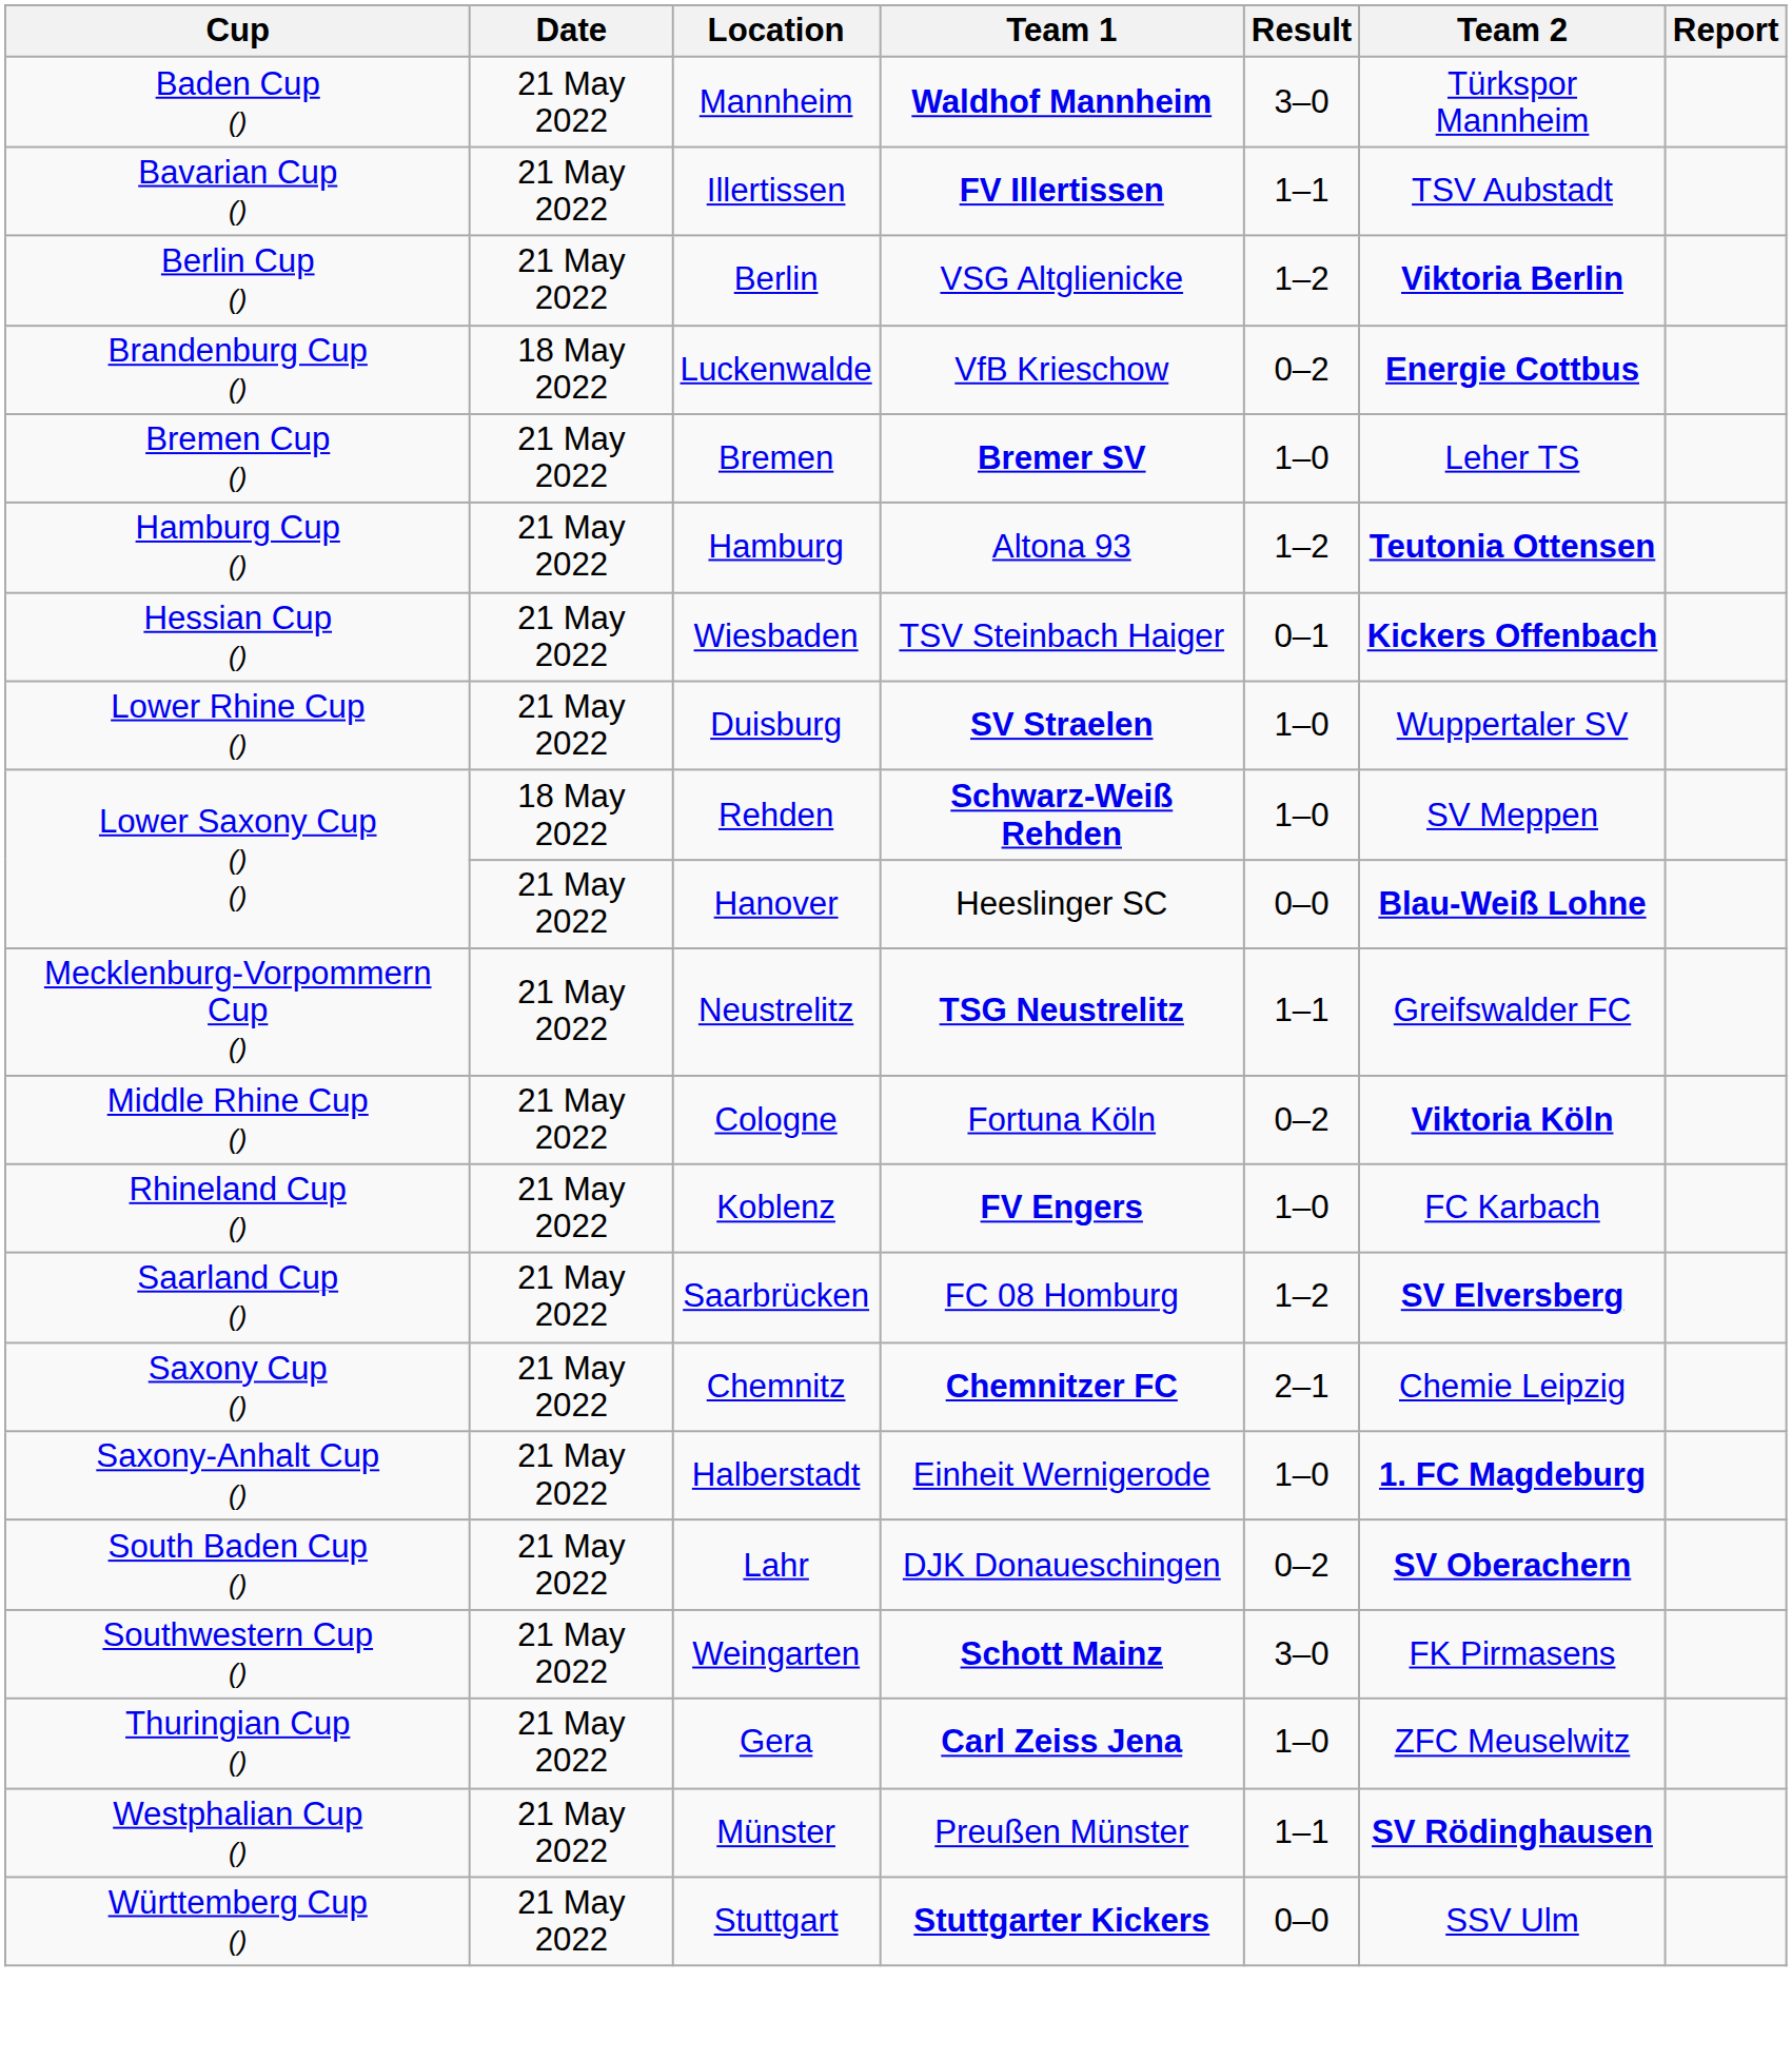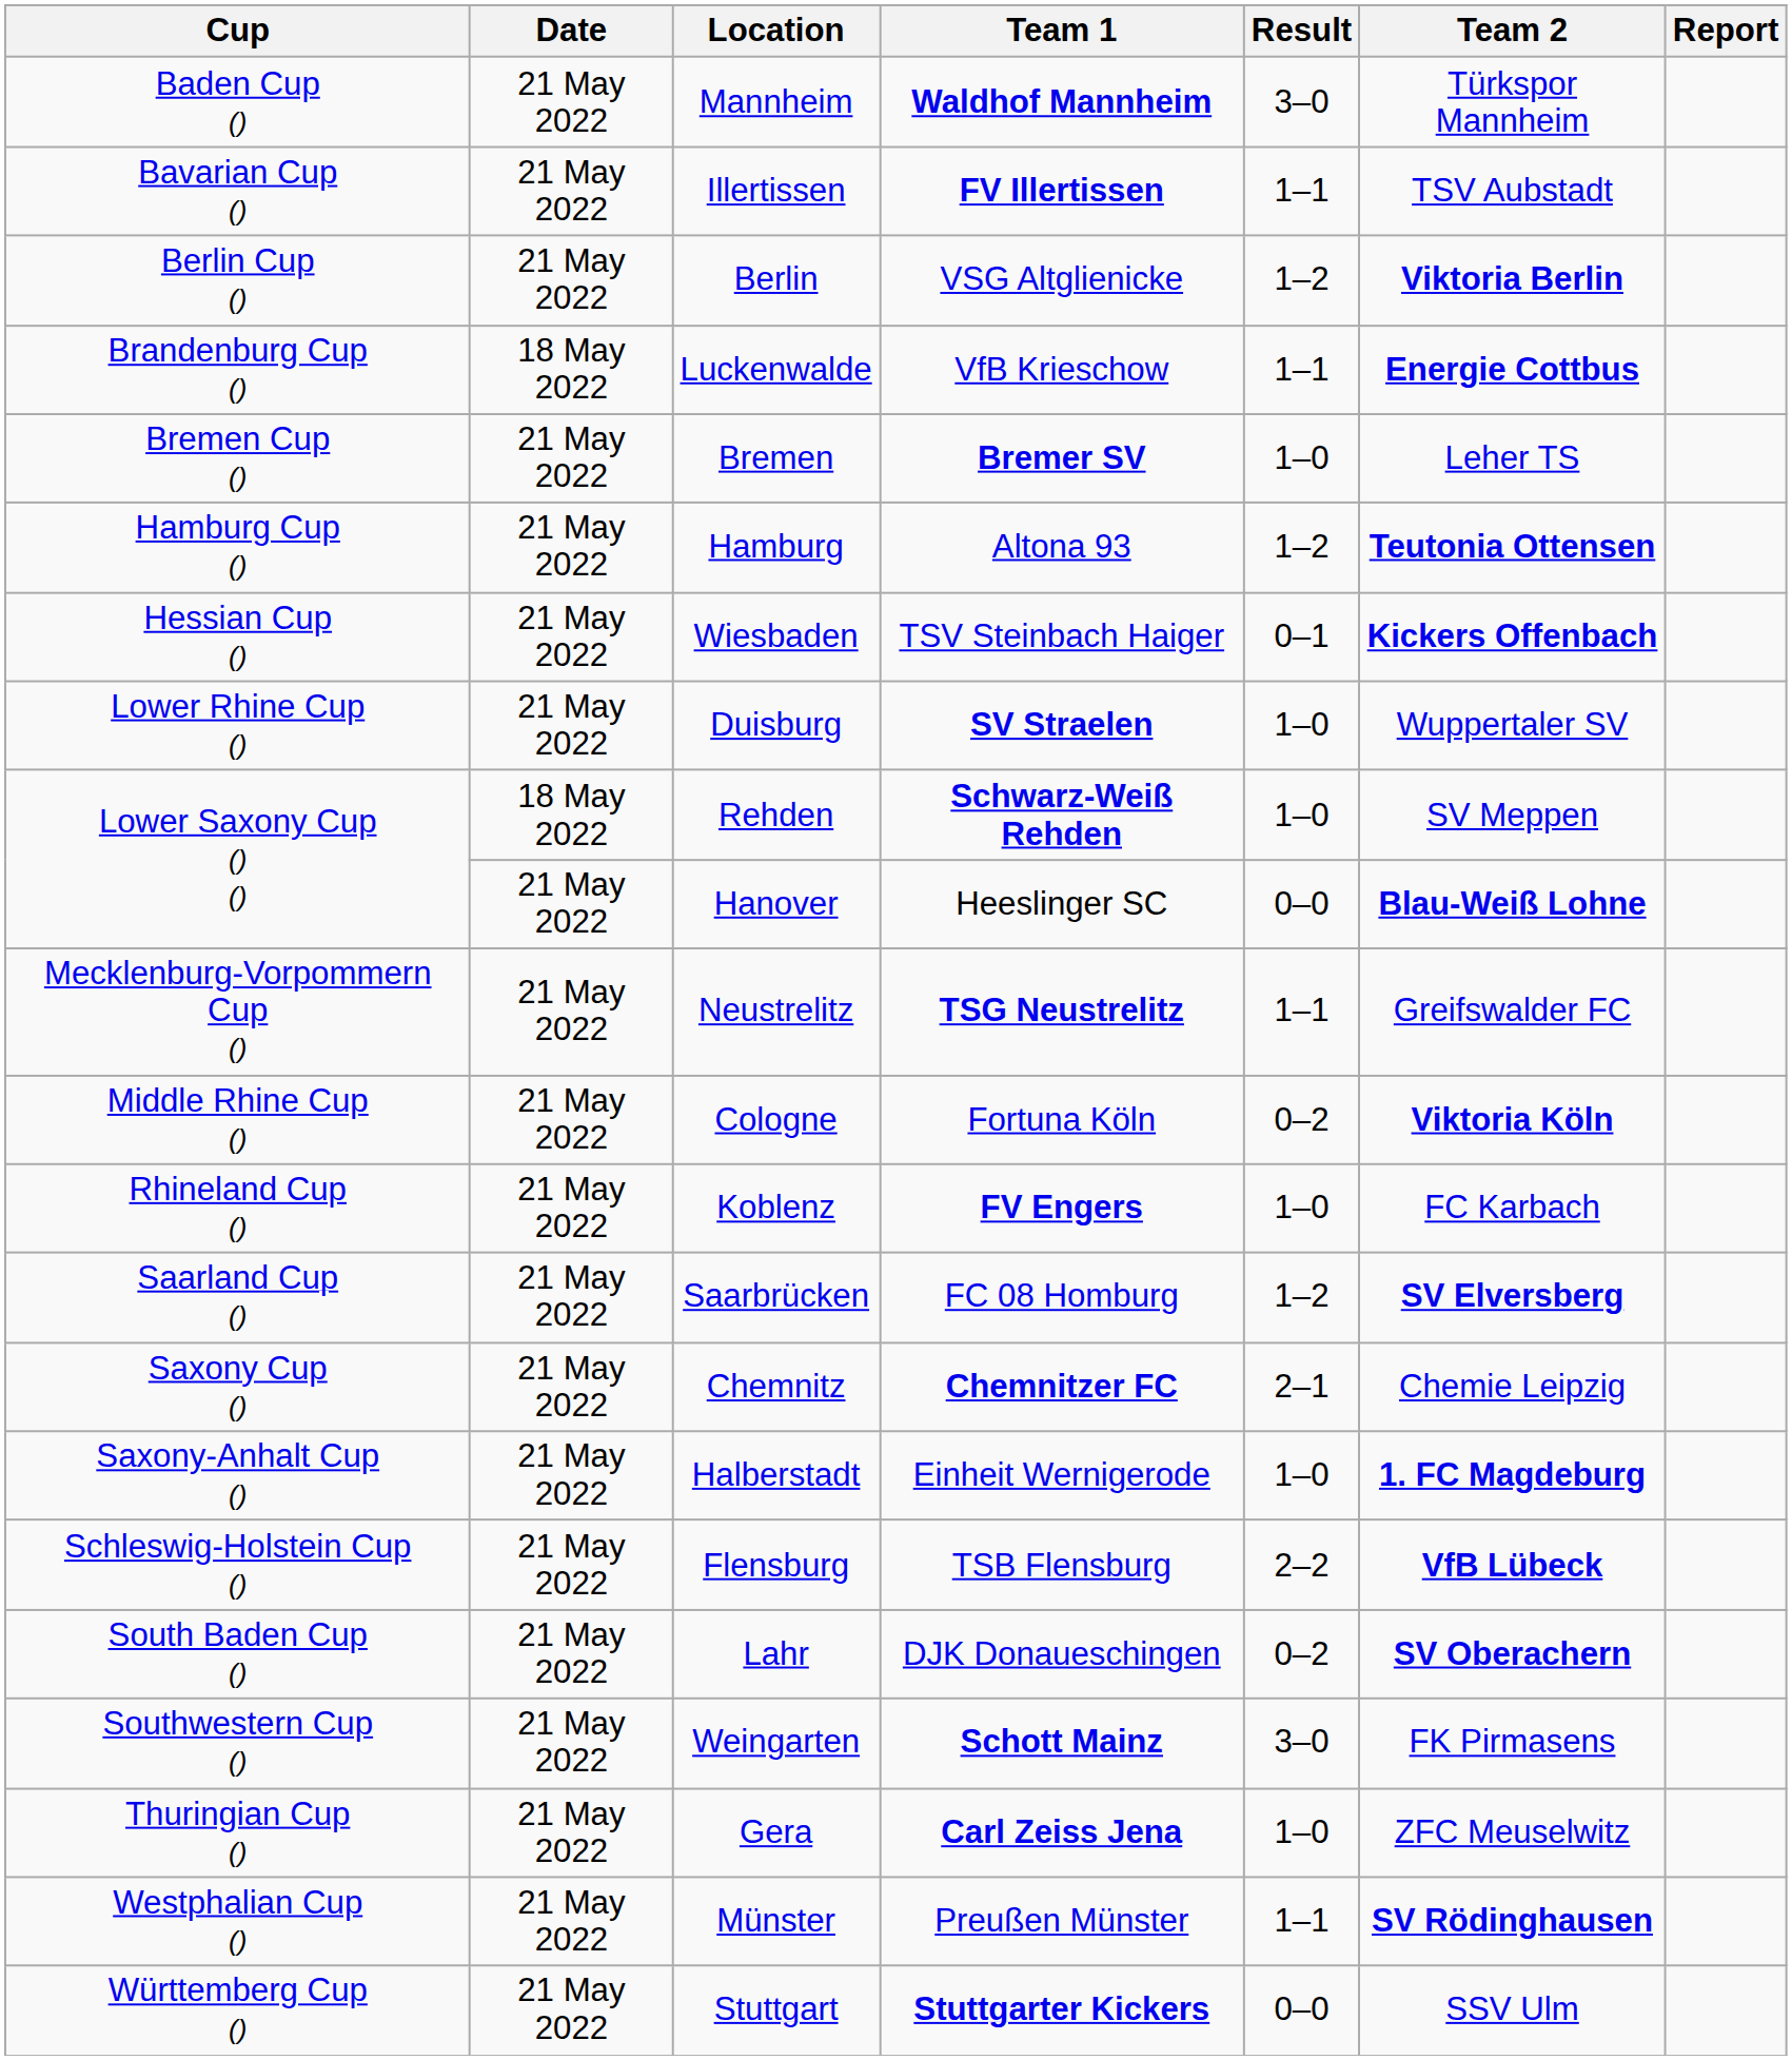 <table class="wikitable" style="text-align: center;">
 <tr>
 <th>Cup</th>
 <th>Date</th>
 <th>Location</th>
 <th>Team 1</th>
 <th>Result</th>
 <th>Team 2</th>
 <th>Report</th>
 </tr>
 <tr>
 <td><a href='#'>Baden Cup</a><br><small><em>()</em></small></td>
 <td>21 May 2022</td>
 <td><a href='#'>Mannheim</a></td>
 <td><strong><a href='#'>Waldhof Mannheim</a></strong></td>
 <td>3–0</td>
 <td><a href='#'>Türkspor Mannheim</a></td>
 <td></td>
 </tr>
 <tr>
 <td><a href='#'>Bavarian Cup</a><br><small><em>()</em></small></td>
 <td>21 May 2022</td>
 <td><a href='#'>Illertissen</a></td>
 <td><strong><a href='#'>FV Illertissen</a></strong></td>
 <td>1–1<br></td>
 <td><a href='#'>TSV Aubstadt</a></td>
 <td></td>
 </tr>
 <tr>
 <td><a href='#'>Berlin Cup</a><br><small><em>()</em></small></td>
 <td>21 May 2022</td>
 <td><a href='#'>Berlin</a></td>
 <td><a href='#'>VSG Altglienicke</a></td>
 <td>1–2</td>
 <td><strong><a href='#'>Viktoria Berlin</a></strong></td>
 <td></td>
 </tr>
 <tr>
 <td><a href='#'>Brandenburg Cup</a><br><small><em>()</em></small></td>
 <td>18 May 2022</td>
 <td><a href='#'>Luckenwalde</a></td>
 <td><a href='#'>VfB Krieschow</a></td>
-<td>0–2</td>
+<td>1–1 <br></td>
 <td><strong><a href='#'>Energie Cottbus</a></strong></td>
 <td></td>
 </tr>
 <tr>
 <td><a href='#'>Bremen Cup</a><br><small><em>()</em></small></td>
 <td>21 May 2022</td>
 <td><a href='#'>Bremen</a></td>
 <td><strong><a href='#'>Bremer SV</a></strong></td>
 <td>1–0</td>
 <td><a href='#'>Leher TS</a></td>
 <td></td>
 </tr>
 <tr>
 <td><a href='#'>Hamburg Cup</a><br><small><em>()</em></small></td>
 <td>21 May 2022</td>
 <td><a href='#'>Hamburg</a></td>
 <td><a href='#'>Altona 93</a></td>
 <td>1–2</td>
 <td><strong><a href='#'>Teutonia Ottensen</a></strong></td>
 <td></td>
 </tr>
 <tr>
 <td><a href='#'>Hessian Cup</a><br><small><em>()</em></small></td>
 <td>21 May 2022</td>
 <td><a href='#'>Wiesbaden</a></td>
 <td><a href='#'>TSV Steinbach Haiger</a></td>
 <td>0–1</td>
 <td><strong><a href='#'>Kickers Offenbach</a></strong></td>
 <td></td>
 </tr>
 <tr>
 <td><a href='#'>Lower Rhine Cup</a><br><small><em>()</em></small></td>
 <td>21 May 2022</td>
 <td><a href='#'>Duisburg</a></td>
 <td><strong><a href='#'>SV Straelen</a></strong></td>
 <td>1–0</td>
 <td><a href='#'>Wuppertaler SV</a></td>
 <td></td>
 </tr>
 <tr>
 <td rowspan=2><a href='#'>Lower Saxony Cup</a><br><small><em>()<br>()</em></small></td>
 <td>18 May 2022</td>
 <td><a href='#'>Rehden</a></td>
 <td><strong><a href='#'>Schwarz-Weiß Rehden</a></strong></td>
 <td>1–0</td>
 <td><a href='#'>SV Meppen</a></td>
 <td></td>
 </tr>
 <tr>
 <td>21 May 2022</td>
 <td><a href='#'>Hanover</a></td>
 <td>Heeslinger SC</td>
 <td>0–0<br></td>
 <td><strong><a href='#'>Blau-Weiß Lohne</a></strong></td>
 <td></td>
 </tr>
 <tr>
 <td><a href='#'>Mecklenburg-Vorpommern Cup</a><br><small><em>()</em></small></td>
 <td>21 May 2022</td>
 <td><a href='#'>Neustrelitz</a></td>
 <td><strong><a href='#'>TSG Neustrelitz</a></strong></td>
 <td>1–1 <br></td>
 <td><a href='#'>Greifswalder FC</a></td>
 <td></td>
 </tr>
 <tr>
 <td><a href='#'>Middle Rhine Cup</a><br><small><em>()</em></small></td>
 <td>21 May 2022</td>
 <td><a href='#'>Cologne</a></td>
 <td><a href='#'>Fortuna Köln</a></td>
 <td>0–2</td>
 <td><strong><a href='#'>Viktoria Köln</a></strong></td>
 <td></td>
 </tr>
 <tr>
 <td><a href='#'>Rhineland Cup</a><br><small><em>()</em></small></td>
 <td>21 May 2022</td>
 <td><a href='#'>Koblenz</a></td>
 <td><strong><a href='#'>FV Engers</a></strong></td>
 <td>1–0</td>
 <td><a href='#'>FC Karbach</a></td>
 <td></td>
 </tr>
 <tr>
 <td><a href='#'>Saarland Cup</a><br><small><em>()</em></small></td>
 <td>21 May 2022</td>
 <td><a href='#'>Saarbrücken</a></td>
 <td><a href='#'>FC 08 Homburg</a></td>
 <td>1–2 </td>
 <td><strong><a href='#'>SV Elversberg</a></strong></td>
 <td></td>
 </tr>
 <tr>
 <td><a href='#'>Saxony Cup</a><br><small><em>()</em></small></td>
 <td>21 May 2022</td>
 <td><a href='#'>Chemnitz</a></td>
 <td><strong><a href='#'>Chemnitzer FC</a></strong></td>
 <td>2–1</td>
 <td><a href='#'>Chemie Leipzig</a></td>
 <td></td>
 </tr>
 <tr>
 <td><a href='#'>Saxony-Anhalt Cup</a><br><small><em>()</em></small></td>
 <td>21 May 2022</td>
 <td><a href='#'>Halberstadt</a></td>
 <td><a href='#'>Einheit Wernigerode</a></td>
 <td>1–0</td>
 <td><strong><a href='#'>1. FC Magdeburg</a></strong></td>
 <td></td>
 </tr>
 <tr>
+<td><a href='#'>Schleswig-Holstein Cup</a><br><small><em>()</em></small></td>
+<td>21 May 2022</td>
+<td><a href='#'>Flensburg</a></td>
+<td><a href='#'>TSB Flensburg</a></td>
+<td>2–2 <br></td>
+<td><strong><a href='#'>VfB Lübeck</a></strong></td>
+<td></td>
+</tr>
+<tr>
 <td><a href='#'>South Baden Cup</a><br><small><em>()</em></small></td>
 <td>21 May 2022</td>
 <td><a href='#'>Lahr</a></td>
 <td><a href='#'>DJK Donaueschingen</a></td>
 <td>0–2</td>
 <td><strong><a href='#'>SV Oberachern</a></strong></td>
 <td></td>
 </tr>
 <tr>
 <td><a href='#'>Southwestern Cup</a><br><small><em>()</em></small></td>
 <td>21 May 2022</td>
 <td><a href='#'>Weingarten</a></td>
 <td><strong><a href='#'>Schott Mainz</a></strong></td>
 <td>3–0</td>
 <td><a href='#'>FK Pirmasens</a></td>
 <td></td>
 </tr>
 <tr>
 <td><a href='#'>Thuringian Cup</a><br><small><em>()</em></small></td>
 <td>21 May 2022</td>
 <td><a href='#'>Gera</a></td>
 <td><strong><a href='#'>Carl Zeiss Jena</a></strong></td>
 <td>1–0</td>
 <td><a href='#'>ZFC Meuselwitz</a></td>
 <td></td>
 </tr>
 <tr>
 <td><a href='#'>Westphalian Cup</a><br><small><em>()</em></small></td>
 <td>21 May 2022</td>
 <td><a href='#'>Münster</a></td>
 <td><a href='#'>Preußen Münster</a></td>
 <td>1–1<br></td>
 <td><strong><a href='#'>SV Rödinghausen</a></strong></td>
 <td></td>
 </tr>
 <tr>
 <td><a href='#'>Württemberg Cup</a><br><small><em>()</em></small></td>
 <td>21 May 2022</td>
 <td><a href='#'>Stuttgart</a></td>
 <td><strong><a href='#'>Stuttgarter Kickers</a></strong></td>
 <td>0–0 <br></td>
 <td><a href='#'>SSV Ulm</a></td>
 <td></td>
 </tr>
 </table>
